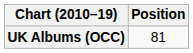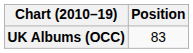 <table class="wikitable plainrowheaders" style="text-align:center;">
 <tr>
 <th scope="col">Chart (2010–19)</th>
 <th scope="col">Position</th>
 </tr>
 <tr>
 <th scope="row">UK Albums (OCC)</th>
-<td style="text-align:center;">81</td>
+<td style="text-align:center;">83</td>
 </tr>
 </table>
